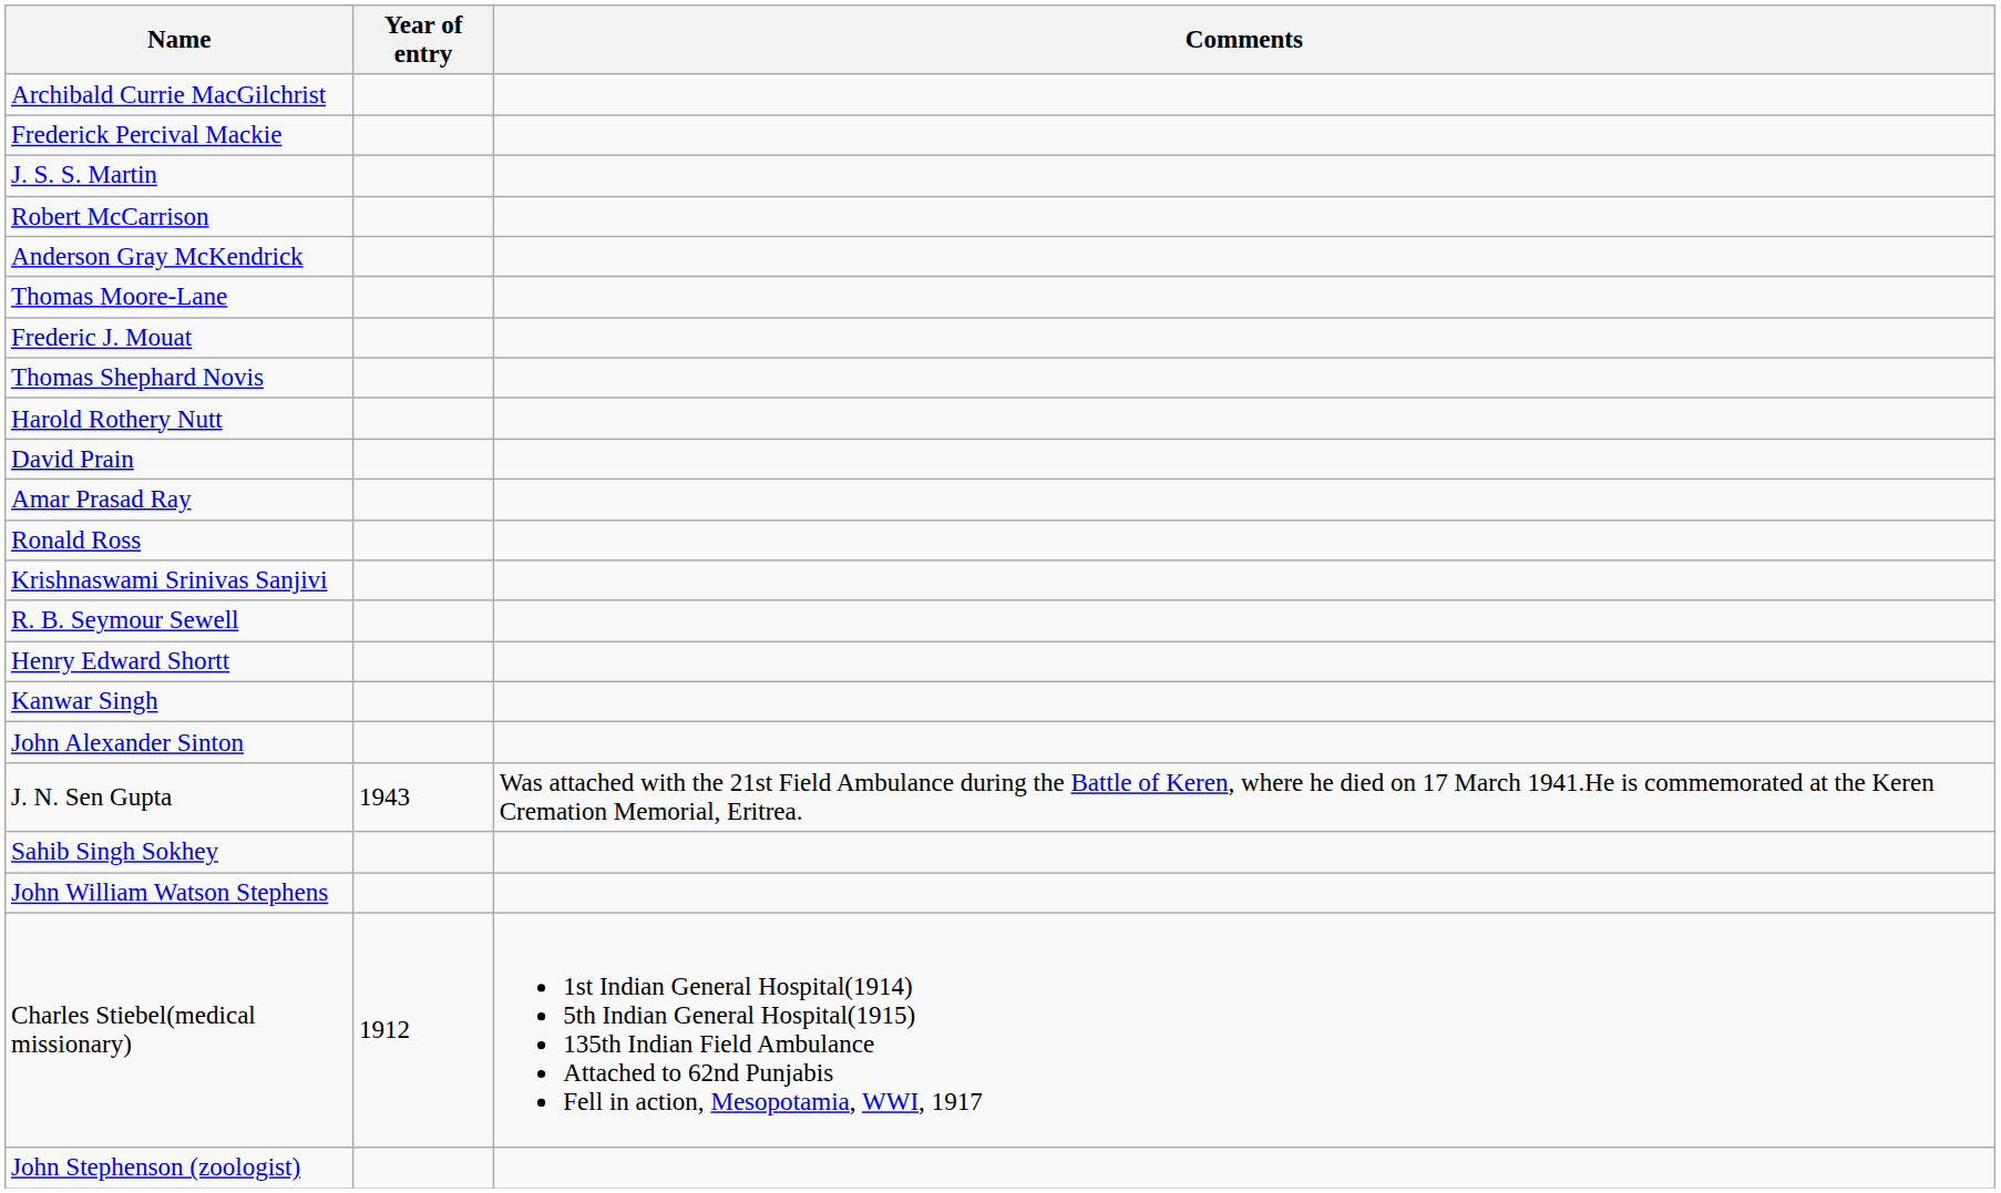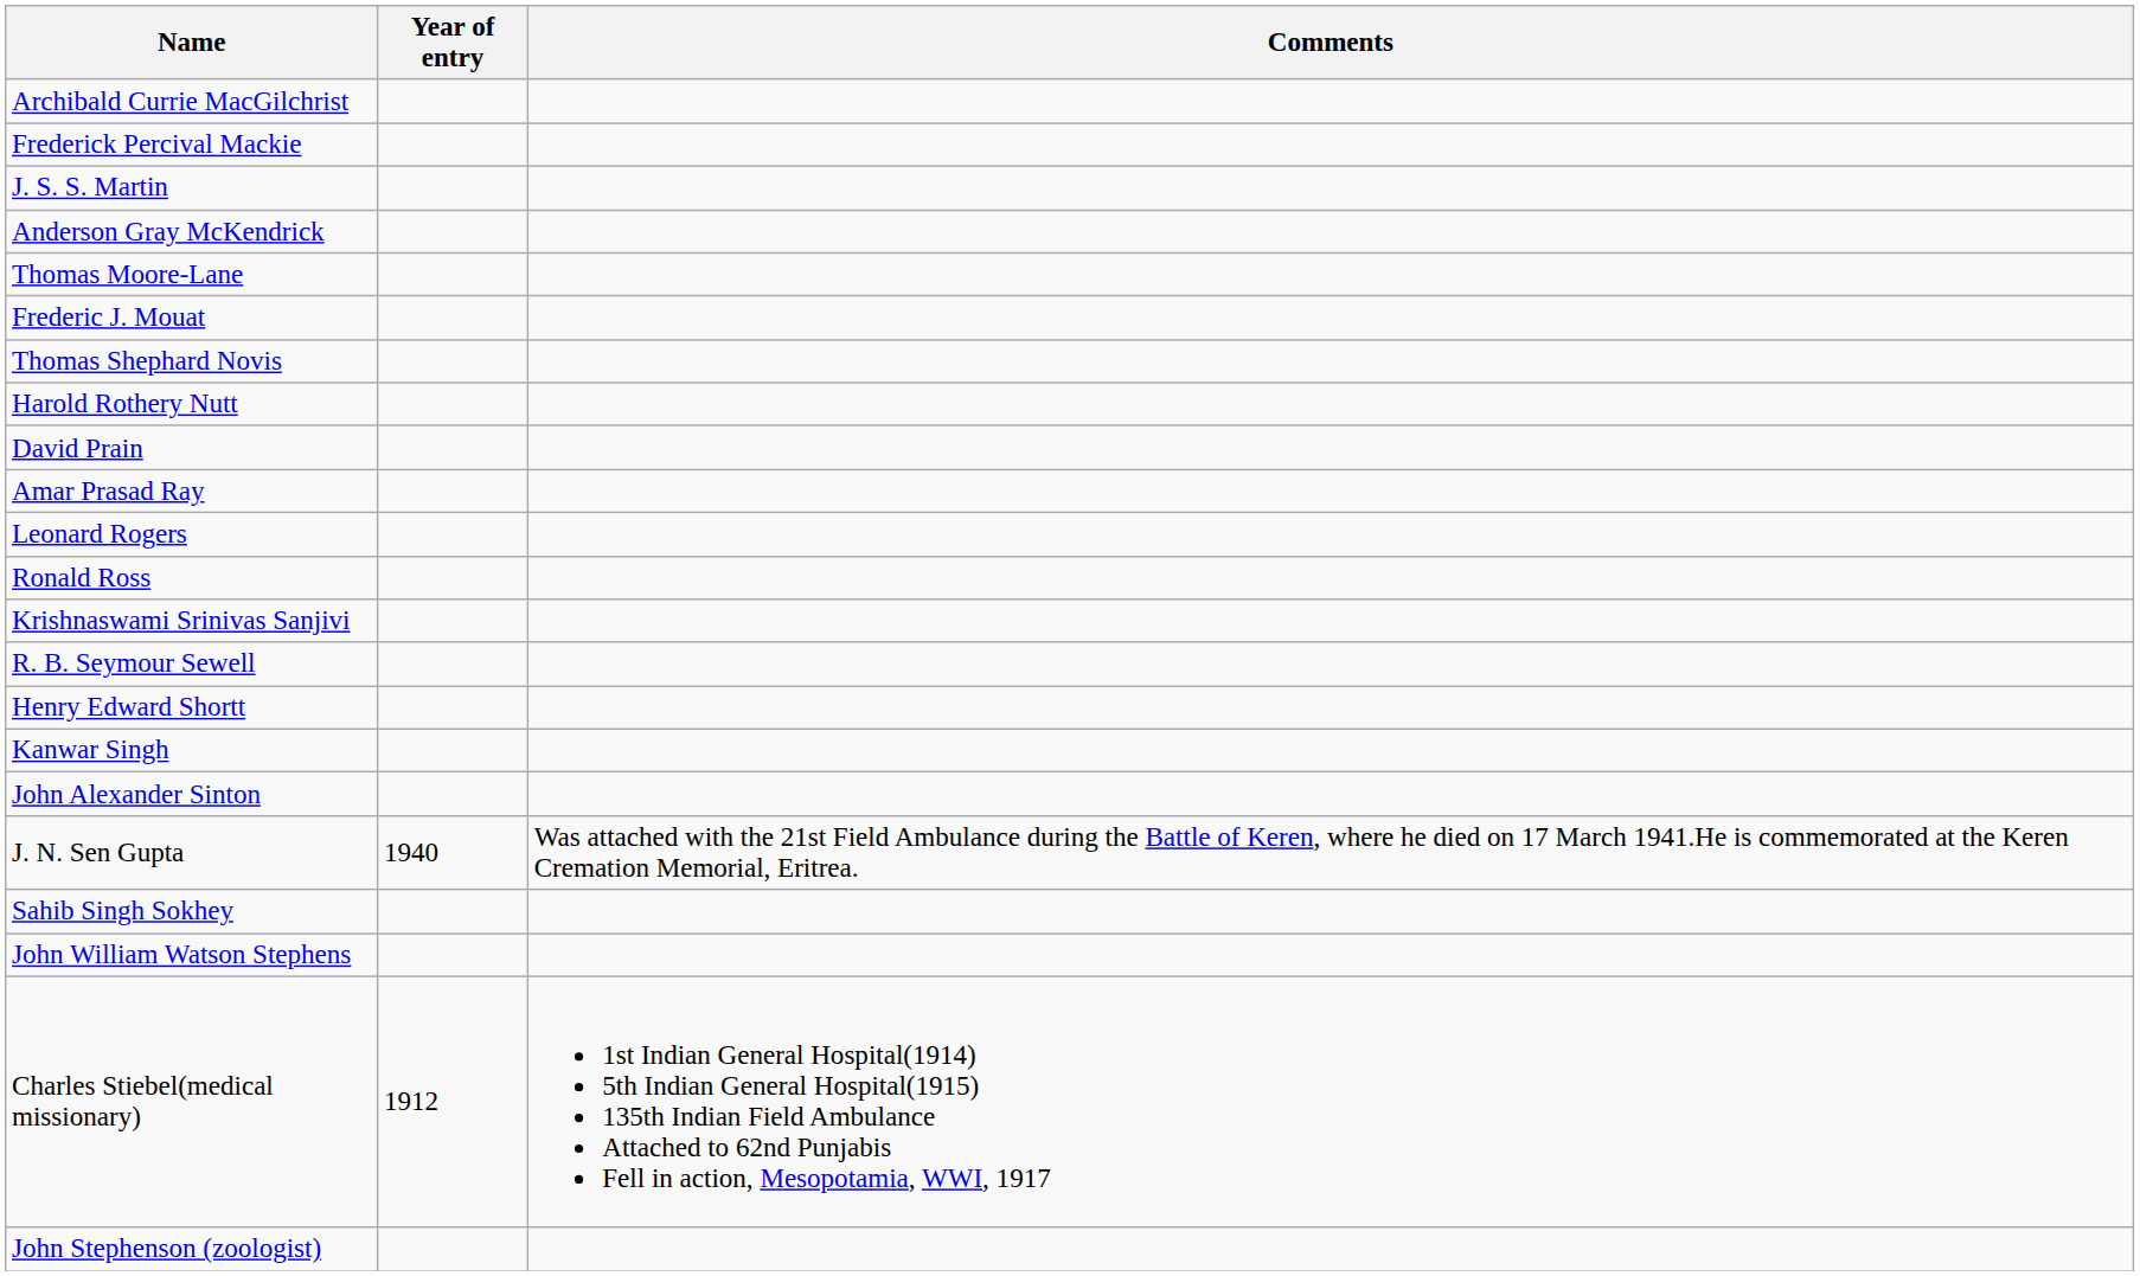 <table class="wikitable">
 <tr>
 <th>Name</th>
 <th>Year of entry</th>
 <th>Comments</th>
 </tr>
 <tr>
 <td><a href='#'>Archibald Currie MacGilchrist</a></td>
 <td></td>
 <td></td>
 </tr>
 <tr>
 <td><a href='#'>Frederick Percival Mackie</a></td>
 <td></td>
 <td></td>
 </tr>
 <tr>
 <td><a href='#'>J. S. S. Martin</a></td>
-<td></td>
-<td></td>
-</tr>
-<tr>
-<td><a href='#'>Robert McCarrison</a></td>
 <td></td>
 <td></td>
 </tr>
 <tr>
 <td><a href='#'>Anderson Gray McKendrick</a></td>
 <td></td>
 <td></td>
 </tr>
 <tr>
 <td><a href='#'>Thomas Moore-Lane</a></td>
 <td></td>
 <td></td>
 </tr>
 <tr>
 <td><a href='#'>Frederic J. Mouat</a></td>
 <td></td>
 <td></td>
 </tr>
 <tr>
 <td><a href='#'>Thomas Shephard Novis</a></td>
 <td></td>
 <td></td>
 </tr>
 <tr>
 <td><a href='#'>Harold Rothery Nutt</a></td>
 <td></td>
 <td></td>
 </tr>
 <tr>
 <td><a href='#'>David Prain</a></td>
 <td></td>
 <td></td>
 </tr>
 <tr>
 <td><a href='#'>Amar Prasad Ray</a></td>
 <td></td>
 <td></td>
 </tr>
 <tr>
+<td><a href='#'>Leonard Rogers</a></td>
+<td></td>
+<td></td>
+</tr>
+<tr>
 <td><a href='#'>Ronald Ross</a></td>
 <td></td>
 <td></td>
 </tr>
 <tr>
 <td><a href='#'>Krishnaswami Srinivas Sanjivi</a></td>
 <td></td>
 <td></td>
 </tr>
 <tr>
 <td><a href='#'>R. B. Seymour Sewell</a></td>
 <td></td>
 <td></td>
 </tr>
 <tr>
 <td><a href='#'>Henry Edward Shortt</a></td>
 <td></td>
 <td></td>
 </tr>
 <tr>
 <td><a href='#'>Kanwar Singh</a></td>
 <td></td>
 <td></td>
 </tr>
 <tr>
 <td><a href='#'>John Alexander Sinton</a></td>
 <td></td>
 <td></td>
 </tr>
 <tr>
 <td>J. N. Sen Gupta</td>
-<td>1943</td>
+<td>1940</td>
 <td>Was attached with the 21st Field Ambulance during the <a href='#'>Battle of Keren</a>, where he died on 17 March 1941.He is commemorated at the Keren Cremation Memorial, Eritrea.</td>
 </tr>
 <tr>
 <td><a href='#'>Sahib Singh Sokhey</a></td>
 <td></td>
 <td></td>
 </tr>
 <tr>
 <td><a href='#'>John William Watson Stephens</a></td>
 <td></td>
 <td></td>
 </tr>
 <tr>
 <td>Charles Stiebel(medical missionary)</td>
 <td>1912</td>
 <td><br><ul><li>1st Indian General Hospital(1914)</li><li>5th Indian General Hospital(1915)</li><li>135th Indian Field Ambulance</li><li>Attached to 62nd Punjabis</li><li>Fell in action, <a href='#'>Mesopotamia</a>, <a href='#'>WWI</a>, 1917</li></ul></td>
 </tr>
 <tr>
 <td><a href='#'>John Stephenson (zoologist)</a></td>
 <td></td>
 <td></td>
 </tr>
 </table>
